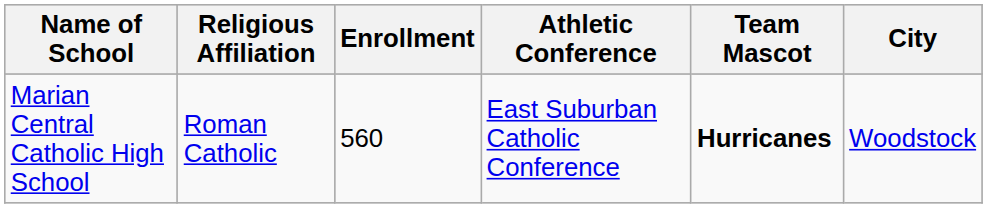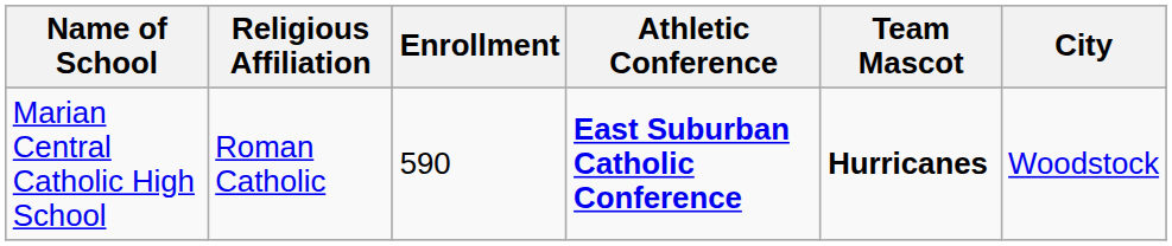 <table class="wikitable">
 <tr>
 <th>Name of School</th>
 <th>Religious Affiliation</th>
 <th>Enrollment</th>
 <th>Athletic Conference</th>
 <th>Team Mascot</th>
 <th>City</th>
 </tr>
 <tr>
 <td><a href='#'>Marian Central Catholic High School</a></td>
 <td><a href='#'>Roman Catholic</a></td>
-<td>560</td>
-<td><a href='#'>East Suburban Catholic Conference</a></td>
+<td>590</td>
+<td><strong><a href='#'>East Suburban Catholic Conference</a></strong></td>
 <td><strong>Hurricanes</strong></td>
 <td><a href='#'>Woodstock</a></td>
 </tr>
 </table>
